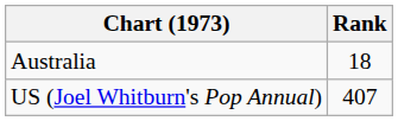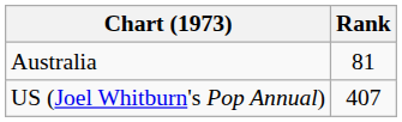 <table class="wikitable">
 <tr>
 <th align="left">Chart (1973)</th>
 <th style="text-align:center;">Rank</th>
 </tr>
 <tr>
 <td>Australia</td>
-<td style="text-align:center;">18</td>
+<td style="text-align:center;">81</td>
 </tr>
 <tr>
 <td>US (<a href='#'>Joel Whitburn</a>'s <em>Pop Annual</em>)</td>
 <td style="text-align:center;">407</td>
 </tr>
 </table>
